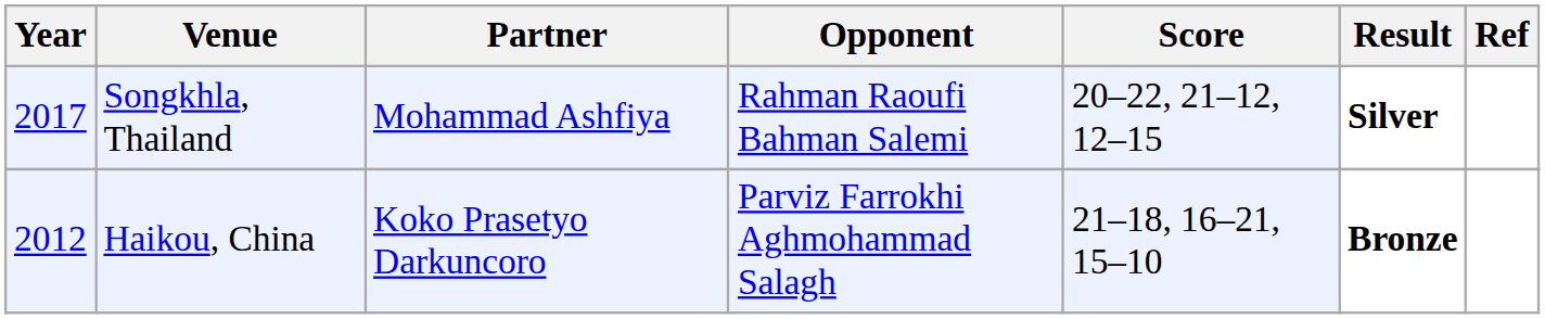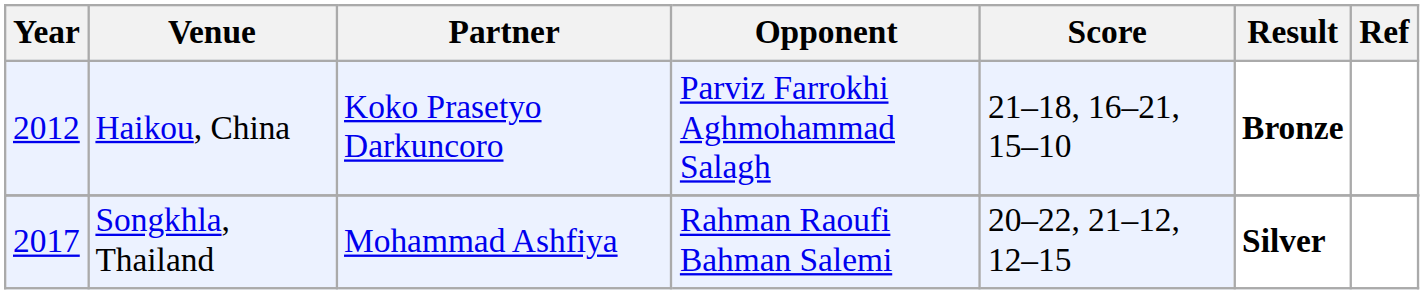 <table class="sortable wikitable" style="font-size: 90%">
 <tr>
 <th>Year</th>
 <th>Venue</th>
 <th>Partner</th>
 <th>Opponent</th>
 <th>Score</th>
 <th>Result</th>
 <th>Ref</th>
 </tr>
 <tr style="background:#ECF2FF">
+<td align="center"><a href='#'>2012</a></td>
+<td align="left"><a href='#'>Haikou</a>, China</td>
+<td align="left"> <a href='#'>Koko Prasetyo Darkuncoro</a></td>
+<td align="left"> <a href='#'>Parviz Farrokhi</a><br> <a href='#'>Aghmohammad Salagh</a></td>
+<td align="left">21–18, 16–21, 15–10</td>
+<td style="text-align:left; background:white"> <strong>Bronze</strong></td>
+<td style="text-align:center; background:white"></td>
+</tr>
+<tr>
+</tr>
+<tr style="background:#ECF2FF">
 <td align="center"><a href='#'>2017</a></td>
 <td align="left"><a href='#'>Songkhla</a>, Thailand</td>
 <td align="left"> <a href='#'>Mohammad Ashfiya</a></td>
 <td align="left"> <a href='#'>Rahman Raoufi</a><br> <a href='#'>Bahman Salemi</a></td>
 <td align="left">20–22, 21–12, 12–15</td>
 <td style="text-align:left; background:white"> <strong>Silver</strong></td>
 <td style="text-align:center; background:white"></td>
 </tr>
-<tr>
-</tr>
-<tr style="background:#ECF2FF">
-<td align="center"><a href='#'>2012</a></td>
-<td align="left"><a href='#'>Haikou</a>, China</td>
-<td align="left"> <a href='#'>Koko Prasetyo Darkuncoro</a></td>
-<td align="left"> <a href='#'>Parviz Farrokhi</a><br> <a href='#'>Aghmohammad Salagh</a></td>
-<td align="left">21–18, 16–21, 15–10</td>
-<td style="text-align:left; background:white"> <strong>Bronze</strong></td>
-<td style="text-align:center; background:white"></td>
-</tr>
 </table>
